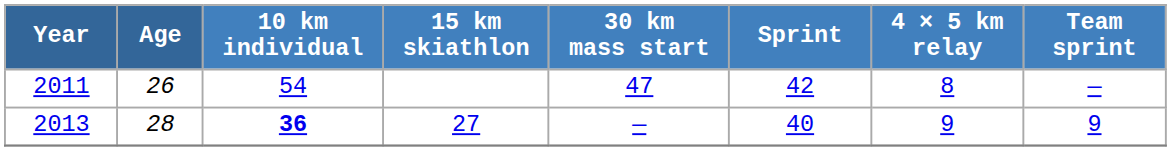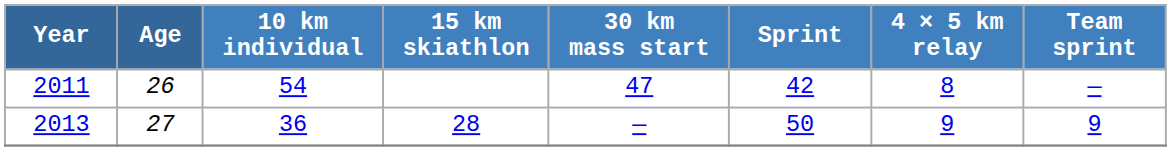 <table class="wikitable" style="font-size:95%; text-align:center; border:grey solid 1px; border-collapse:collapse; background:#ffffff;">
 <tr>
 <th style="background-color:#369; color:white; width:60px;"> Year </th>
 <th style="background-color:#369; color:white; width:40px;"> Age </th>
 <th style="background-color:#4180be; color:white; width:75px;"> 10 km <br> individual </th>
 <th style="background-color:#4180be; color:white; width:75px;"> 15 km <br> skiathlon </th>
 <th style="background-color:#4180be; color:white; width:75px;"> 30 km <br> mass start </th>
 <th style="background-color:#4180be; color:white; width:75px;"> Sprint </th>
 <th style="background-color:#4180be; color:white; width:75px;"> 4 × 5 km <br> relay </th>
 <th style="background-color:#4180be; color:white; width:75px;"> Team <br> sprint </th>
 </tr>
 <tr>
 <td><a href='#'>2011</a></td>
 <td><em>26</em></td>
 <td><a href='#'>54</a></td>
 <td><a href='#'></a></td>
 <td><a href='#'>47</a></td>
 <td><a href='#'>42</a></td>
 <td><a href='#'>8</a></td>
 <td><a href='#'>—</a></td>
 </tr>
 <tr>
 <td><a href='#'>2013</a></td>
-<td><em>28</em></td>
-<td><strong><a href='#'>36</a></strong></td>
-<td><a href='#'>27</a></td>
+<td><em>27</em></td>
+<td><a href='#'>36</a></td>
+<td><a href='#'>28</a></td>
 <td><a href='#'>—</a></td>
-<td><a href='#'>40</a></td>
+<td><a href='#'>50</a></td>
 <td><a href='#'>9</a></td>
 <td><a href='#'>9</a></td>
 </tr>
 <tr>
 </tr>
 </table>
